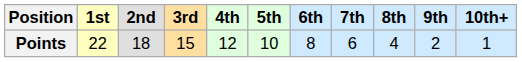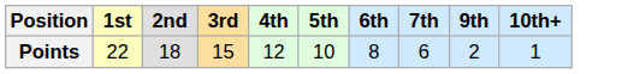 <table class="wikitable" style="font-size:85%; text-align:center">
 <tr>
 <th>Position</th>
 <td style="background:#FFFFBF;"> <strong>1st</strong> </td>
 <td style="background:#DFDFDF;"> <strong>2nd</strong> </td>
 <td style="background:#FFDF9F;"> <strong>3rd</strong> </td>
 <td style="background:#DFFFDF;"> <strong>4th</strong> </td>
 <td style="background:#DFFFDF;"> <strong>5th</strong> </td>
 <td style="background:#CFEAFF;"> <strong>6th</strong> </td>
 <td style="background:#CFEAFF;"> <strong>7th</strong> </td>
-<td style="background:#CFEAFF;"> <strong>8th</strong> </td>
 <td style="background:#CFEAFF;"> <strong>9th</strong> </td>
 <td style="background:#CFEAFF;"> <strong>10th+</strong> </td>
 </tr>
 <tr>
 <th>Points</th>
 <td style="background:#FFFFBF;">22</td>
 <td style="background:#DFDFDF;">18</td>
 <td style="background:#FFDF9F;">15</td>
 <td style="background:#DFFFDF;">12</td>
 <td style="background:#DFFFDF;">10</td>
 <td style="background:#CFEAFF;">8</td>
 <td style="background:#CFEAFF;">6</td>
-<td style="background:#CFEAFF;">4</td>
 <td style="background:#CFEAFF;">2</td>
 <td style="background:#CFEAFF;">1</td>
 </tr>
 </table>
